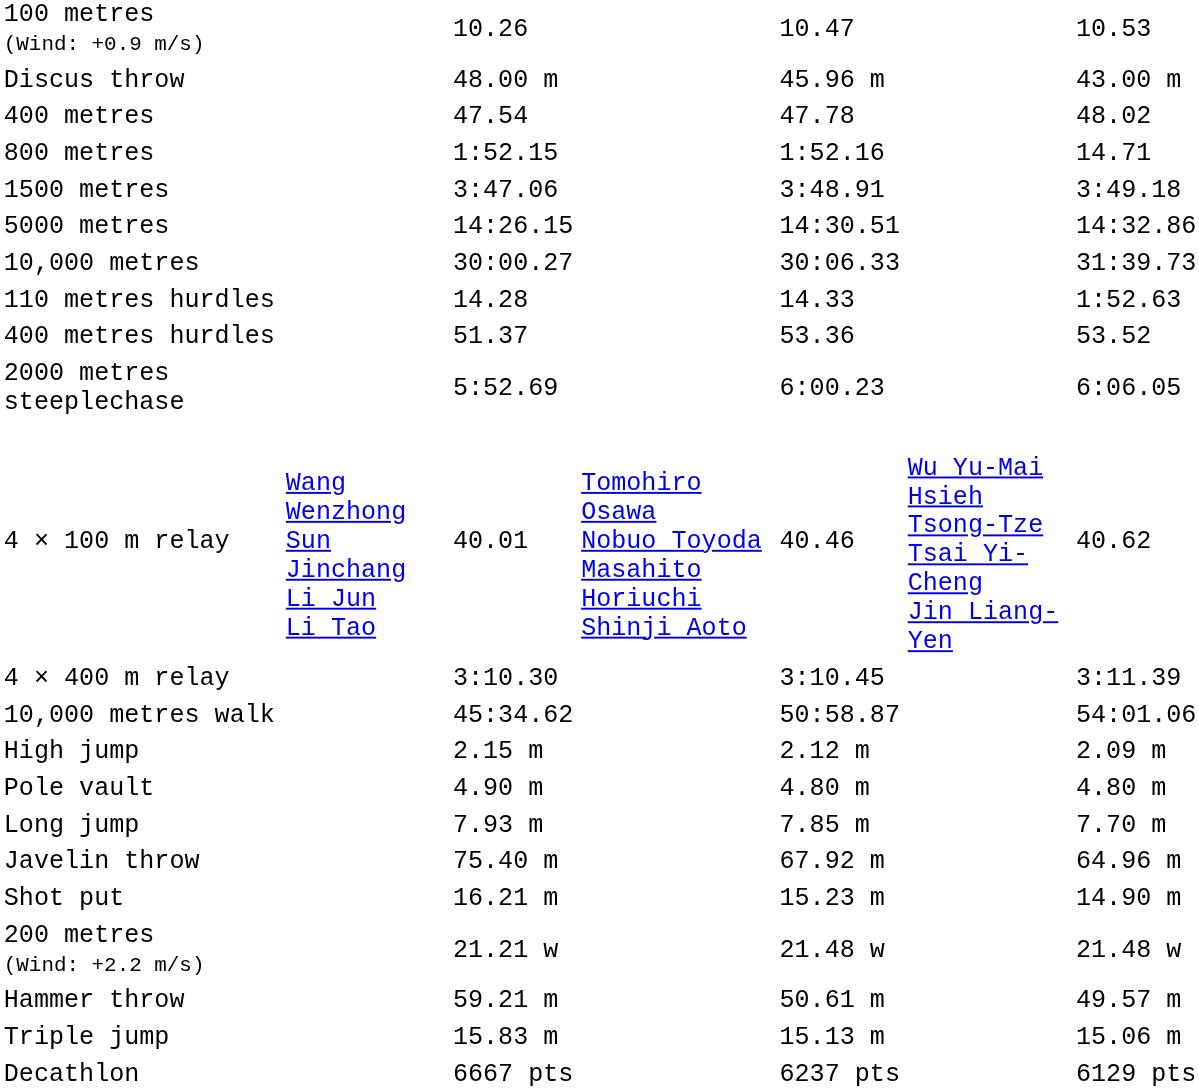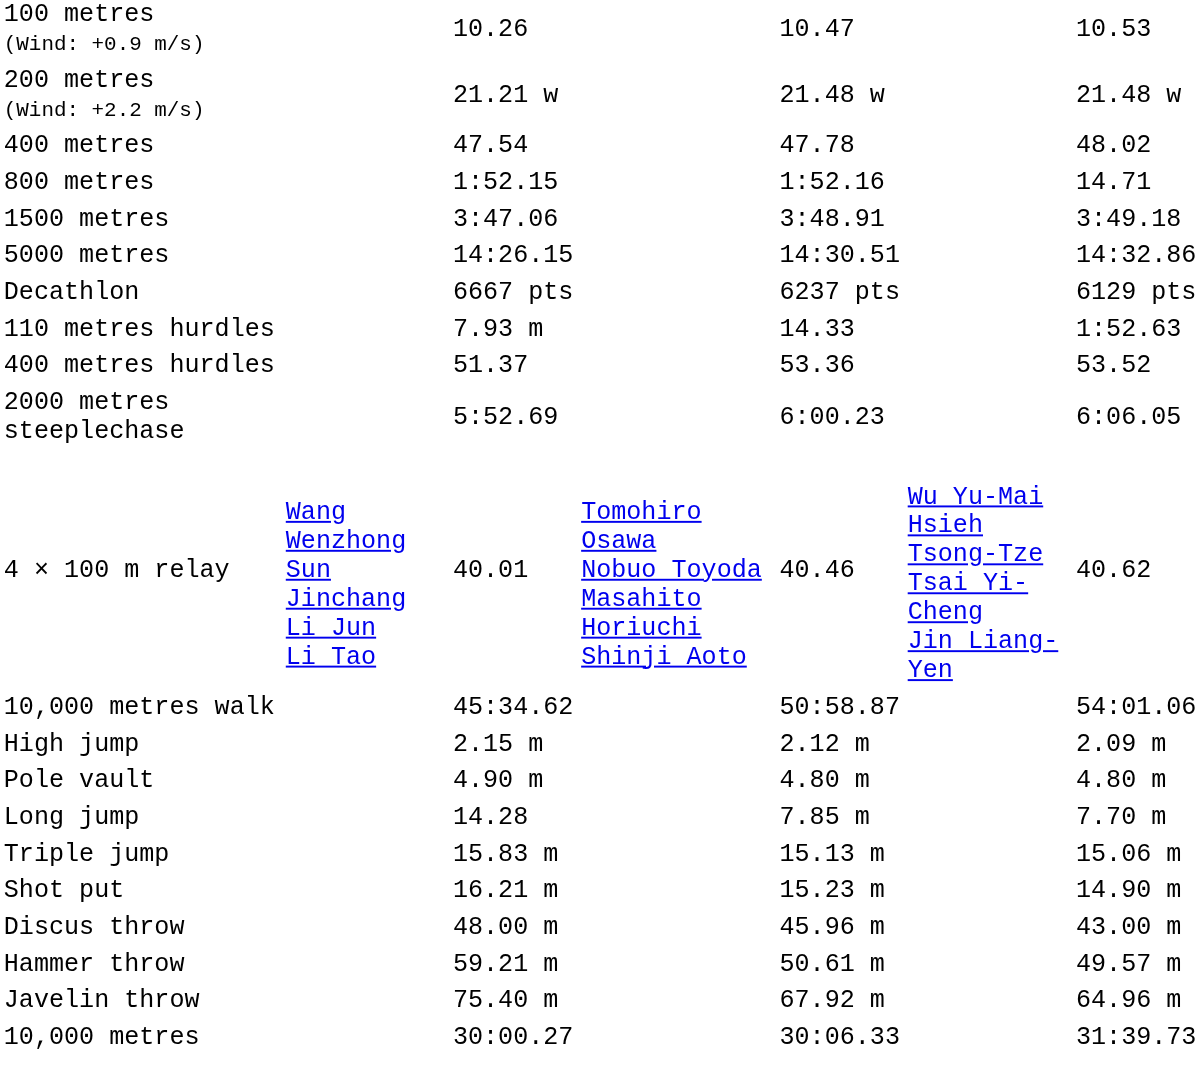 <table>
 <tr>
 <td>100 metres<br><small>(Wind: +0.9 m/s)</small></td>
 <td></td>
 <td>10.26</td>
 <td></td>
 <td>10.47</td>
 <td></td>
 <td>10.53</td>
 </tr>
 <tr>
-<td>Discus throw</td>
+<td>200 metres<br><small>(Wind: +2.2 m/s)</small></td>
 <td></td>
-<td>48.00 m</td>
+<td>21.21 w</td>
 <td></td>
-<td>45.96 m</td>
+<td>21.48 w</td>
 <td></td>
-<td>43.00 m</td>
+<td>21.48 w</td>
 </tr>
 <tr>
 <td>400 metres</td>
 <td></td>
 <td>47.54</td>
 <td></td>
 <td>47.78</td>
 <td></td>
 <td>48.02</td>
 </tr>
 <tr>
 <td>800 metres</td>
 <td></td>
 <td>1:52.15</td>
 <td></td>
 <td>1:52.16</td>
 <td></td>
 <td>14.71</td>
 </tr>
 <tr>
 <td>1500 metres</td>
 <td></td>
 <td>3:47.06</td>
 <td></td>
 <td>3:48.91</td>
 <td></td>
 <td>3:49.18</td>
 </tr>
 <tr>
 <td>5000 metres</td>
 <td></td>
 <td>14:26.15</td>
 <td></td>
 <td>14:30.51</td>
 <td></td>
 <td>14:32.86</td>
 </tr>
 <tr>
-<td>10,000 metres</td>
+<td>Decathlon</td>
 <td></td>
-<td>30:00.27</td>
+<td>6667 pts</td>
 <td></td>
-<td>30:06.33</td>
+<td>6237 pts</td>
 <td></td>
-<td>31:39.73</td>
+<td>6129 pts</td>
 </tr>
 <tr>
 <td>110 metres hurdles</td>
 <td></td>
-<td>14.28</td>
+<td>7.93 m</td>
 <td></td>
 <td>14.33</td>
 <td></td>
 <td>1:52.63</td>
 </tr>
 <tr>
 <td>400 metres hurdles</td>
 <td></td>
 <td>51.37</td>
 <td></td>
 <td>53.36</td>
 <td></td>
 <td>53.52</td>
 </tr>
 <tr>
 <td>2000 metres steeplechase</td>
 <td></td>
 <td>5:52.69</td>
 <td></td>
 <td>6:00.23</td>
 <td></td>
 <td>6:06.05</td>
 </tr>
 <tr>
 <td>4 × 100 m relay</td>
 <td><br><a href='#'>Wang Wenzhong</a><br><a href='#'>Sun Jinchang</a><br><a href='#'>Li Jun</a><br><a href='#'>Li Tao</a></td>
 <td>40.01</td>
 <td><br><a href='#'>Tomohiro Osawa</a><br><a href='#'>Nobuo Toyoda</a><br><a href='#'>Masahito Horiuchi</a><br><a href='#'>Shinji Aoto</a></td>
 <td>40.46</td>
 <td><br><a href='#'>Wu Yu-Mai</a><br><a href='#'>Hsieh Tsong-Tze</a><br><a href='#'>Tsai Yi-Cheng</a><br><a href='#'>Jin Liang-Yen</a></td>
 <td>40.62</td>
 </tr>
 <tr>
-<td>4 × 400 m relay</td>
-<td></td>
-<td>3:10.30</td>
-<td></td>
-<td>3:10.45</td>
-<td></td>
-<td>3:11.39</td>
-</tr>
-<tr>
 <td>10,000 metres walk</td>
 <td></td>
 <td>45:34.62</td>
 <td></td>
 <td>50:58.87</td>
 <td></td>
 <td>54:01.06</td>
 </tr>
 <tr>
 <td>High jump</td>
 <td></td>
 <td>2.15 m</td>
 <td></td>
 <td>2.12 m</td>
 <td></td>
 <td>2.09 m</td>
 </tr>
 <tr>
 <td>Pole vault</td>
 <td></td>
 <td>4.90 m</td>
 <td></td>
 <td>4.80 m</td>
 <td></td>
 <td>4.80 m</td>
 </tr>
 <tr>
 <td>Long jump</td>
 <td></td>
-<td>7.93 m</td>
+<td>14.28</td>
 <td></td>
 <td>7.85 m</td>
 <td></td>
 <td>7.70 m</td>
+</tr>
+<tr>
+<td>Triple jump</td>
+<td></td>
+<td>15.83 m</td>
+<td></td>
+<td>15.13 m</td>
+<td></td>
+<td>15.06 m</td>
+</tr>
+<tr>
+<td>Shot put</td>
+<td></td>
+<td>16.21 m</td>
+<td></td>
+<td>15.23 m</td>
+<td></td>
+<td>14.90 m</td>
+</tr>
+<tr>
+<td>Discus throw</td>
+<td></td>
+<td>48.00 m</td>
+<td></td>
+<td>45.96 m</td>
+<td></td>
+<td>43.00 m</td>
+</tr>
+<tr>
+<td>Hammer throw</td>
+<td></td>
+<td>59.21 m</td>
+<td></td>
+<td>50.61 m</td>
+<td></td>
+<td>49.57 m</td>
 </tr>
 <tr>
 <td>Javelin throw</td>
 <td></td>
 <td>75.40 m</td>
 <td></td>
 <td>67.92 m</td>
 <td></td>
 <td>64.96 m</td>
 </tr>
 <tr>
-<td>Shot put</td>
+<td>10,000 metres</td>
 <td></td>
-<td>16.21 m</td>
+<td>30:00.27</td>
 <td></td>
-<td>15.23 m</td>
+<td>30:06.33</td>
 <td></td>
-<td>14.90 m</td>
-</tr>
-<tr>
-<td>200 metres<br><small>(Wind: +2.2 m/s)</small></td>
-<td></td>
-<td>21.21 w</td>
-<td></td>
-<td>21.48 w</td>
-<td></td>
-<td>21.48 w</td>
-</tr>
-<tr>
-<td>Hammer throw</td>
-<td></td>
-<td>59.21 m</td>
-<td></td>
-<td>50.61 m</td>
-<td></td>
-<td>49.57 m</td>
-</tr>
-<tr>
-<td>Triple jump</td>
-<td></td>
-<td>15.83 m</td>
-<td></td>
-<td>15.13 m</td>
-<td></td>
-<td>15.06 m</td>
-</tr>
-<tr>
-<td>Decathlon</td>
-<td></td>
-<td>6667 pts</td>
-<td></td>
-<td>6237 pts</td>
-<td></td>
-<td>6129 pts</td>
+<td>31:39.73</td>
 </tr>
 </table>
